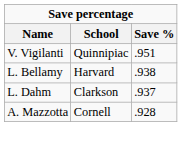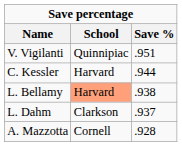 <table class="wikitable">
 <tr>
 <td colspan=3 style="text-align:center;"><strong>Save percentage</strong></td>
 </tr>
 <tr>
 <th>Name</th>
 <th>School</th>
 <th>Save %</th>
 </tr>
 <tr>
 <td>V. Vigilanti</td>
 <td>Quinnipiac</td>
 <td>.951</td>
 </tr>
 <tr>
+<td>C. Kessler</td>
+<td>Harvard</td>
+<td>.944</td>
+</tr>
+<tr>
 <td>L. Bellamy</td>
-<td>Harvard</td>
+<td style="background: lightsalmon;">Harvard</td>
 <td>.938</td>
 </tr>
 <tr>
 <td>L. Dahm</td>
 <td>Clarkson</td>
 <td>.937</td>
 </tr>
 <tr>
 <td>A. Mazzotta</td>
 <td>Cornell</td>
 <td>.928</td>
 </tr>
 </table>
